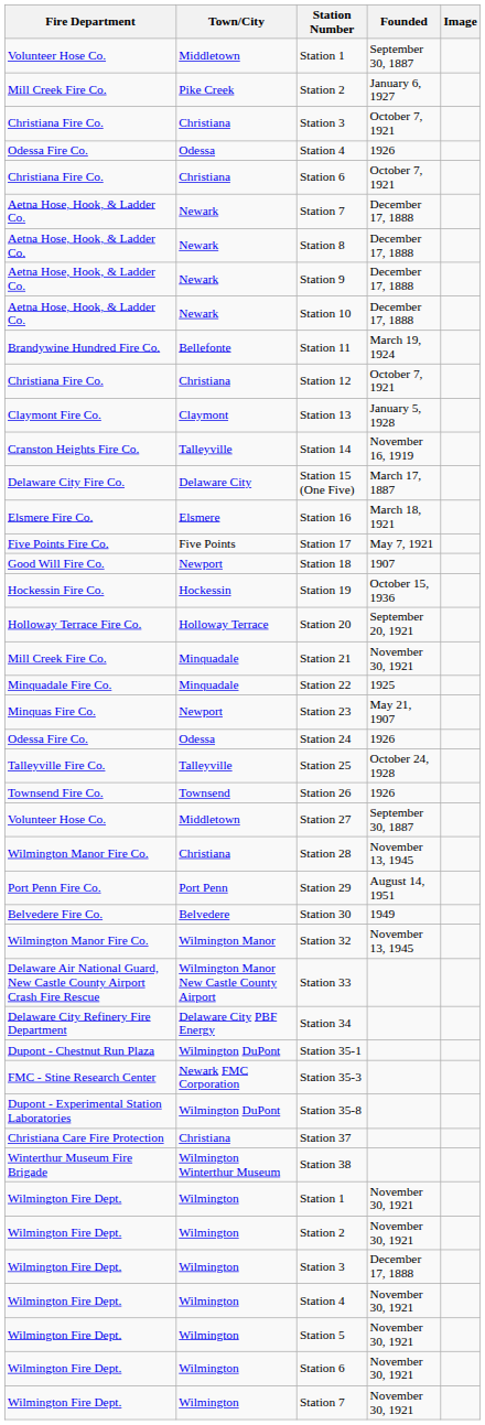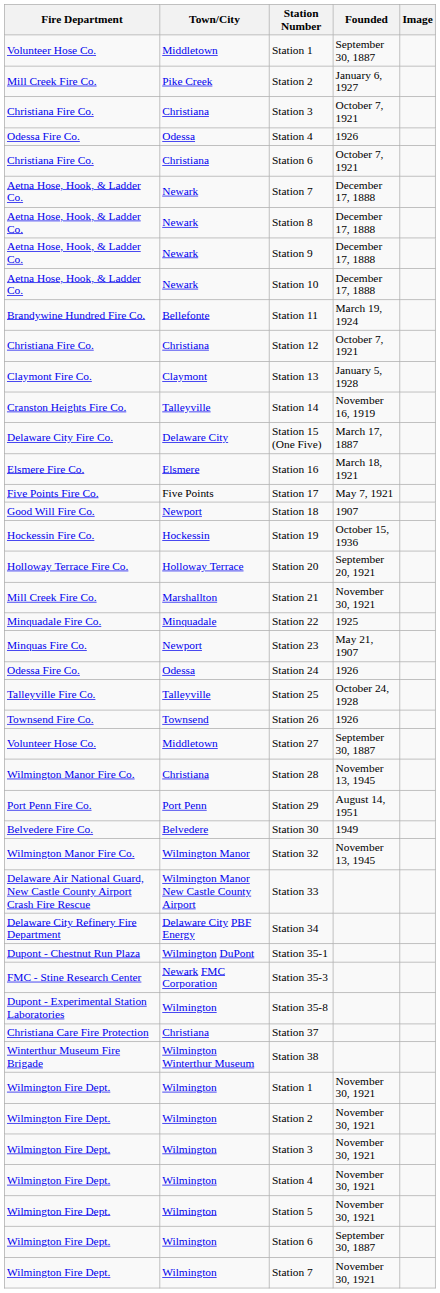 <table class="wikitable">
 <tr>
 <th>Fire Department</th>
 <th>Town/City</th>
 <th>Station Number</th>
 <th>Founded</th>
 <th>Image</th>
 </tr>
 <tr>
 <td><a href='#'>Volunteer Hose Co.</a></td>
 <td><a href='#'>Middletown</a></td>
 <td>Station 1</td>
 <td>September 30, 1887</td>
 <td></td>
 </tr>
 <tr>
 <td><a href='#'>Mill Creek Fire Co.</a></td>
 <td><a href='#'>Pike Creek</a></td>
 <td>Station 2</td>
 <td>January 6, 1927</td>
 <td></td>
 </tr>
 <tr>
 <td><a href='#'>Christiana Fire Co.</a></td>
 <td><a href='#'>Christiana</a></td>
 <td>Station 3</td>
 <td>October 7, 1921</td>
 <td></td>
 </tr>
 <tr>
 <td><a href='#'>Odessa Fire Co.</a></td>
 <td><a href='#'>Odessa</a></td>
 <td>Station 4</td>
 <td>1926</td>
 <td></td>
 </tr>
 <tr>
 <td><a href='#'>Christiana Fire Co.</a></td>
 <td><a href='#'>Christiana</a></td>
 <td>Station 6</td>
 <td>October 7, 1921</td>
 <td></td>
 </tr>
 <tr>
 <td><a href='#'>Aetna Hose, Hook, & Ladder Co.</a></td>
 <td><a href='#'>Newark</a></td>
 <td>Station 7</td>
 <td>December 17, 1888</td>
 <td></td>
 </tr>
 <tr>
 <td><a href='#'>Aetna Hose, Hook, & Ladder Co.</a></td>
 <td><a href='#'>Newark</a></td>
 <td>Station 8</td>
 <td>December 17, 1888</td>
 <td></td>
 </tr>
 <tr>
 <td><a href='#'>Aetna Hose, Hook, & Ladder Co.</a></td>
 <td><a href='#'>Newark</a></td>
 <td>Station 9</td>
 <td>December 17, 1888</td>
 <td></td>
 </tr>
 <tr>
 <td><a href='#'>Aetna Hose, Hook, & Ladder Co.</a></td>
 <td><a href='#'>Newark</a></td>
 <td>Station 10</td>
 <td>December 17, 1888</td>
 <td></td>
 </tr>
 <tr>
 <td><a href='#'>Brandywine Hundred Fire Co.</a></td>
 <td><a href='#'>Bellefonte</a></td>
 <td>Station 11</td>
 <td>March 19, 1924</td>
 <td></td>
 </tr>
 <tr>
 <td><a href='#'>Christiana Fire Co.</a></td>
 <td><a href='#'>Christiana</a></td>
 <td>Station 12</td>
 <td>October 7, 1921</td>
 <td></td>
 </tr>
 <tr>
 <td><a href='#'>Claymont Fire Co.</a></td>
 <td><a href='#'>Claymont</a></td>
 <td>Station 13</td>
 <td>January 5, 1928</td>
 <td></td>
 </tr>
 <tr>
 <td><a href='#'>Cranston Heights Fire Co.</a></td>
 <td><a href='#'>Talleyville</a></td>
 <td>Station 14</td>
 <td>November 16, 1919</td>
 <td></td>
 </tr>
 <tr>
 <td><a href='#'>Delaware City Fire Co.</a></td>
 <td><a href='#'>Delaware City</a></td>
 <td>Station 15 (One Five)</td>
 <td>March 17, 1887</td>
 <td></td>
 </tr>
 <tr>
 <td><a href='#'>Elsmere Fire Co.</a></td>
 <td><a href='#'>Elsmere</a></td>
 <td>Station 16 </td>
 <td>March 18, 1921</td>
 <td></td>
 </tr>
 <tr>
 <td><a href='#'>Five Points Fire Co.</a></td>
 <td>Five Points</td>
 <td>Station 17</td>
 <td>May 7, 1921</td>
 <td></td>
 </tr>
 <tr>
 <td><a href='#'>Good Will Fire Co.</a></td>
 <td><a href='#'>Newport</a></td>
 <td>Station 18</td>
 <td>1907</td>
 <td></td>
 </tr>
 <tr>
 <td><a href='#'>Hockessin Fire Co.</a></td>
 <td><a href='#'>Hockessin</a></td>
 <td>Station 19</td>
 <td>October 15, 1936</td>
 <td></td>
 </tr>
 <tr>
 <td><a href='#'>Holloway Terrace Fire Co.</a></td>
 <td><a href='#'>Holloway Terrace</a></td>
 <td>Station 20</td>
 <td>September 20, 1921</td>
 <td></td>
 </tr>
 <tr>
 <td><a href='#'>Mill Creek Fire Co.</a></td>
-<td><a href='#'>Minquadale</a></td>
+<td><a href='#'>Marshallton</a></td>
 <td>Station 21</td>
 <td>November 30, 1921</td>
 <td></td>
 </tr>
 <tr>
 <td><a href='#'>Minquadale Fire Co.</a></td>
 <td><a href='#'>Minquadale</a></td>
 <td>Station 22</td>
 <td>1925</td>
 <td></td>
 </tr>
 <tr>
 <td><a href='#'>Minquas Fire Co.</a></td>
 <td><a href='#'>Newport</a></td>
 <td>Station 23</td>
 <td>May 21, 1907</td>
 <td></td>
 </tr>
 <tr>
 <td><a href='#'>Odessa Fire Co.</a></td>
 <td><a href='#'>Odessa</a></td>
 <td>Station 24</td>
 <td>1926</td>
 <td></td>
 </tr>
 <tr>
 <td><a href='#'>Talleyville Fire Co.</a></td>
 <td><a href='#'>Talleyville</a></td>
 <td>Station 25</td>
 <td>October 24, 1928</td>
 <td></td>
 </tr>
 <tr>
 <td><a href='#'>Townsend Fire Co.</a></td>
 <td><a href='#'>Townsend</a></td>
 <td>Station 26</td>
 <td>1926</td>
 <td></td>
 </tr>
 <tr>
 <td><a href='#'>Volunteer Hose Co.</a></td>
 <td><a href='#'>Middletown</a></td>
 <td>Station 27</td>
 <td>September 30, 1887</td>
 <td></td>
 </tr>
 <tr>
 <td><a href='#'>Wilmington Manor Fire Co.</a></td>
 <td><a href='#'>Christiana</a></td>
 <td>Station 28</td>
 <td>November 13, 1945</td>
 <td></td>
 </tr>
 <tr>
 <td><a href='#'>Port Penn Fire Co.</a></td>
 <td><a href='#'>Port Penn</a></td>
 <td>Station 29</td>
 <td>August 14, 1951</td>
 <td></td>
 </tr>
 <tr>
 <td><a href='#'>Belvedere Fire Co.</a></td>
 <td><a href='#'>Belvedere</a></td>
 <td>Station 30</td>
 <td>1949</td>
 <td></td>
 </tr>
 <tr>
 <td><a href='#'>Wilmington Manor Fire Co.</a></td>
 <td><a href='#'>Wilmington Manor</a></td>
 <td>Station 32</td>
 <td>November 13, 1945</td>
 <td></td>
 </tr>
 <tr>
 <td><a href='#'>Delaware Air National Guard, New Castle County Airport Crash Fire Rescue</a></td>
 <td><a href='#'>Wilmington Manor</a>  <a href='#'>New Castle County Airport</a></td>
 <td>Station 33</td>
 <td></td>
 <td></td>
 </tr>
 <tr>
 <td><a href='#'>Delaware City Refinery Fire Department</a></td>
 <td><a href='#'>Delaware City</a>  <a href='#'>PBF Energy</a></td>
 <td>Station 34</td>
 <td></td>
 <td></td>
 </tr>
 <tr>
 <td><a href='#'>Dupont - Chestnut Run Plaza</a></td>
 <td><a href='#'>Wilmington</a>  <a href='#'>DuPont</a></td>
 <td>Station 35-1</td>
 <td></td>
 <td></td>
 </tr>
 <tr>
 <td><a href='#'>FMC - Stine Research Center</a></td>
 <td><a href='#'>Newark</a>  <a href='#'>FMC Corporation</a></td>
 <td>Station 35-3</td>
 <td></td>
 <td></td>
 </tr>
 <tr>
 <td><a href='#'>Dupont - Experimental Station Laboratories</a></td>
-<td><a href='#'>Wilmington</a>  <a href='#'>DuPont</a></td>
+<td><a href='#'>Wilmington</a></td>
 <td>Station 35-8</td>
 <td></td>
 <td></td>
 </tr>
 <tr>
 <td><a href='#'>Christiana Care Fire Protection</a></td>
 <td><a href='#'>Christiana</a></td>
 <td>Station 37</td>
 <td></td>
 <td></td>
 </tr>
 <tr>
 <td><a href='#'>Winterthur Museum Fire Brigade</a></td>
 <td><a href='#'>Wilmington</a>  <a href='#'>Winterthur Museum</a></td>
 <td>Station 38</td>
 <td></td>
 <td></td>
 </tr>
 <tr>
 <td><a href='#'>Wilmington Fire Dept.</a></td>
 <td><a href='#'>Wilmington</a></td>
 <td>Station 1</td>
 <td>November 30, 1921</td>
 <td></td>
 </tr>
 <tr>
 <td><a href='#'>Wilmington Fire Dept.</a></td>
 <td><a href='#'>Wilmington</a></td>
 <td>Station 2</td>
 <td>November 30, 1921</td>
 <td></td>
 </tr>
 <tr>
 <td><a href='#'>Wilmington Fire Dept.</a></td>
 <td><a href='#'>Wilmington</a></td>
 <td>Station 3</td>
-<td>December 17, 1888</td>
+<td>November 30, 1921</td>
 <td></td>
 </tr>
 <tr>
 <td><a href='#'>Wilmington Fire Dept.</a></td>
 <td><a href='#'>Wilmington</a></td>
 <td>Station 4</td>
 <td>November 30, 1921</td>
 <td></td>
 </tr>
 <tr>
 <td><a href='#'>Wilmington Fire Dept.</a></td>
 <td><a href='#'>Wilmington</a></td>
 <td>Station 5</td>
 <td>November 30, 1921</td>
 <td></td>
 </tr>
 <tr>
 <td><a href='#'>Wilmington Fire Dept.</a></td>
 <td><a href='#'>Wilmington</a></td>
 <td>Station 6</td>
-<td>November 30, 1921</td>
+<td>September 30, 1887</td>
 <td></td>
 </tr>
 <tr>
 <td><a href='#'>Wilmington Fire Dept.</a></td>
 <td><a href='#'>Wilmington</a></td>
 <td>Station 7</td>
 <td>November 30, 1921</td>
 <td></td>
 </tr>
 </table>
